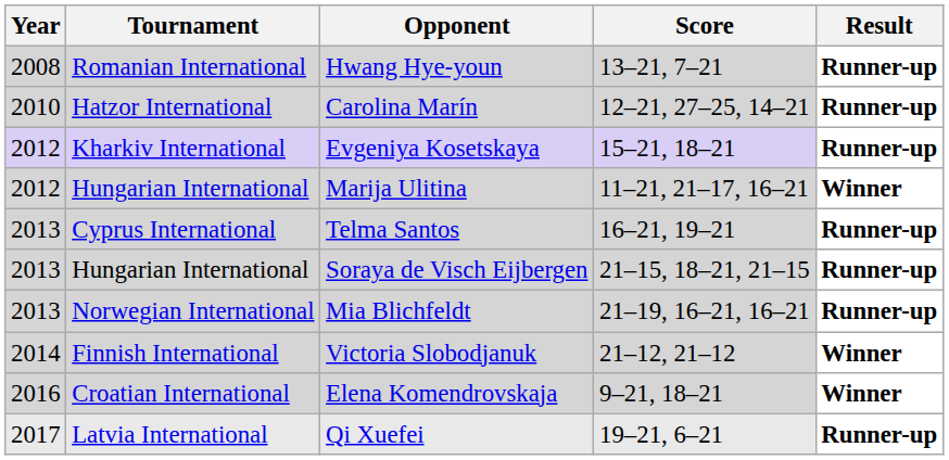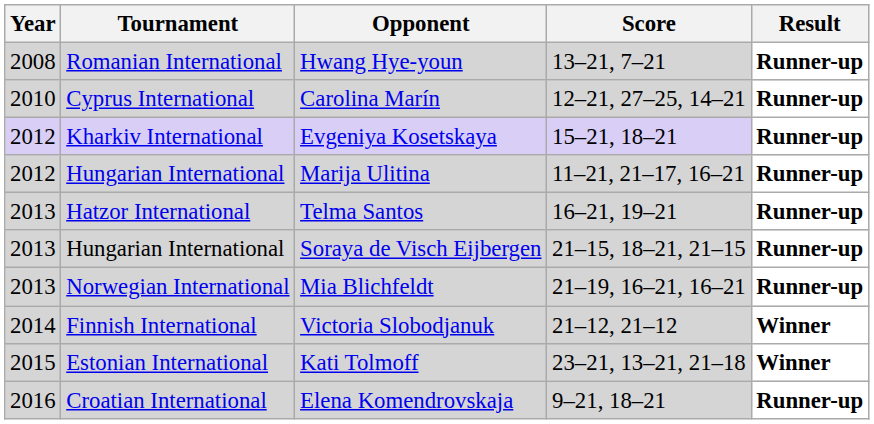 <table class="sortable wikitable" style="font-size: 95%;">
 <tr>
 <th>Year</th>
 <th>Tournament</th>
 <th>Opponent</th>
 <th>Score</th>
 <th>Result</th>
 </tr>
 <tr style="background:#D5D5D5">
 <td align="center">2008</td>
 <td align="left"><a href='#'>Romanian International</a></td>
 <td align="left"> <a href='#'>Hwang Hye-youn</a></td>
 <td align="left">13–21, 7–21</td>
 <td style="text-align:left; background:white"> <strong>Runner-up</strong></td>
 </tr>
 <tr style="background:#D5D5D5">
 <td align="center">2010</td>
-<td align="left"><a href='#'>Hatzor International</a></td>
+<td align="left"><a href='#'>Cyprus International</a></td>
 <td align="left"> <a href='#'>Carolina Marín</a></td>
 <td align="left">12–21, 27–25, 14–21</td>
 <td style="text-align:left; background:white"> <strong>Runner-up</strong></td>
 </tr>
 <tr style="background:#D8CEF6">
 <td align="center">2012</td>
 <td align="left"><a href='#'>Kharkiv International</a></td>
 <td align="left"> <a href='#'>Evgeniya Kosetskaya</a></td>
 <td align="left">15–21, 18–21</td>
 <td style="text-align:left; background:white"> <strong>Runner-up</strong></td>
 </tr>
 <tr style="background:#D5D5D5">
 <td align="center">2012</td>
 <td align="left"><a href='#'>Hungarian International</a></td>
 <td align="left"> <a href='#'>Marija Ulitina</a></td>
 <td align="left">11–21, 21–17, 16–21</td>
-<td style="text-align:left; background:white"> <strong>Winner</strong></td>
+<td style="text-align:left; background:white"> <strong>Runner-up</strong></td>
 </tr>
 <tr style="background:#D5D5D5">
 <td align="center">2013</td>
-<td align="left"><a href='#'>Cyprus International</a></td>
+<td align="left"><a href='#'>Hatzor International</a></td>
 <td align="left"> <a href='#'>Telma Santos</a></td>
 <td align="left">16–21, 19–21</td>
 <td style="text-align:left; background:white"> <strong>Runner-up</strong></td>
 </tr>
 <tr style="background:#D5D5D5">
 <td align="center">2013</td>
 <td align="left">Hungarian International</td>
 <td align="left"> <a href='#'>Soraya de Visch Eijbergen</a></td>
 <td align="left">21–15, 18–21, 21–15</td>
 <td style="text-align:left; background:white"> <strong>Runner-up</strong></td>
 </tr>
 <tr style="background:#D5D5D5">
 <td align="center">2013</td>
 <td align="left"><a href='#'>Norwegian International</a></td>
 <td align="left"> <a href='#'>Mia Blichfeldt</a></td>
 <td align="left">21–19, 16–21, 16–21</td>
 <td style="text-align:left; background:white"> <strong>Runner-up</strong></td>
 </tr>
 <tr style="background:#D5D5D5">
 <td align="center">2014</td>
 <td align="left"><a href='#'>Finnish International</a></td>
 <td align="left"> <a href='#'>Victoria Slobodjanuk</a></td>
 <td align="left">21–12, 21–12</td>
 <td style="text-align:left; background:white"> <strong>Winner</strong></td>
 </tr>
 <tr style="background:#D5D5D5">
+<td align="center">2015</td>
+<td align="left"><a href='#'>Estonian International</a></td>
+<td align="left"> <a href='#'>Kati Tolmoff</a></td>
+<td align="left">23–21, 13–21, 21–18</td>
+<td style="text-align:left; background:white"> <strong>Winner</strong></td>
+</tr>
+<tr style="background:#D5D5D5">
 <td align="center">2016</td>
 <td align="left"><a href='#'>Croatian International</a></td>
 <td align="left"> <a href='#'>Elena Komendrovskaja</a></td>
 <td align="left">9–21, 18–21</td>
-<td style="text-align:left; background:white"> <strong>Winner</strong></td>
-</tr>
-<tr style="background:#E9E9E9">
-<td align="center">2017</td>
-<td align="left"><a href='#'>Latvia International</a></td>
-<td align="left"> <a href='#'>Qi Xuefei</a></td>
-<td align="left">19–21, 6–21</td>
 <td style="text-align:left; background:white"> <strong>Runner-up</strong></td>
 </tr>
 </table>
